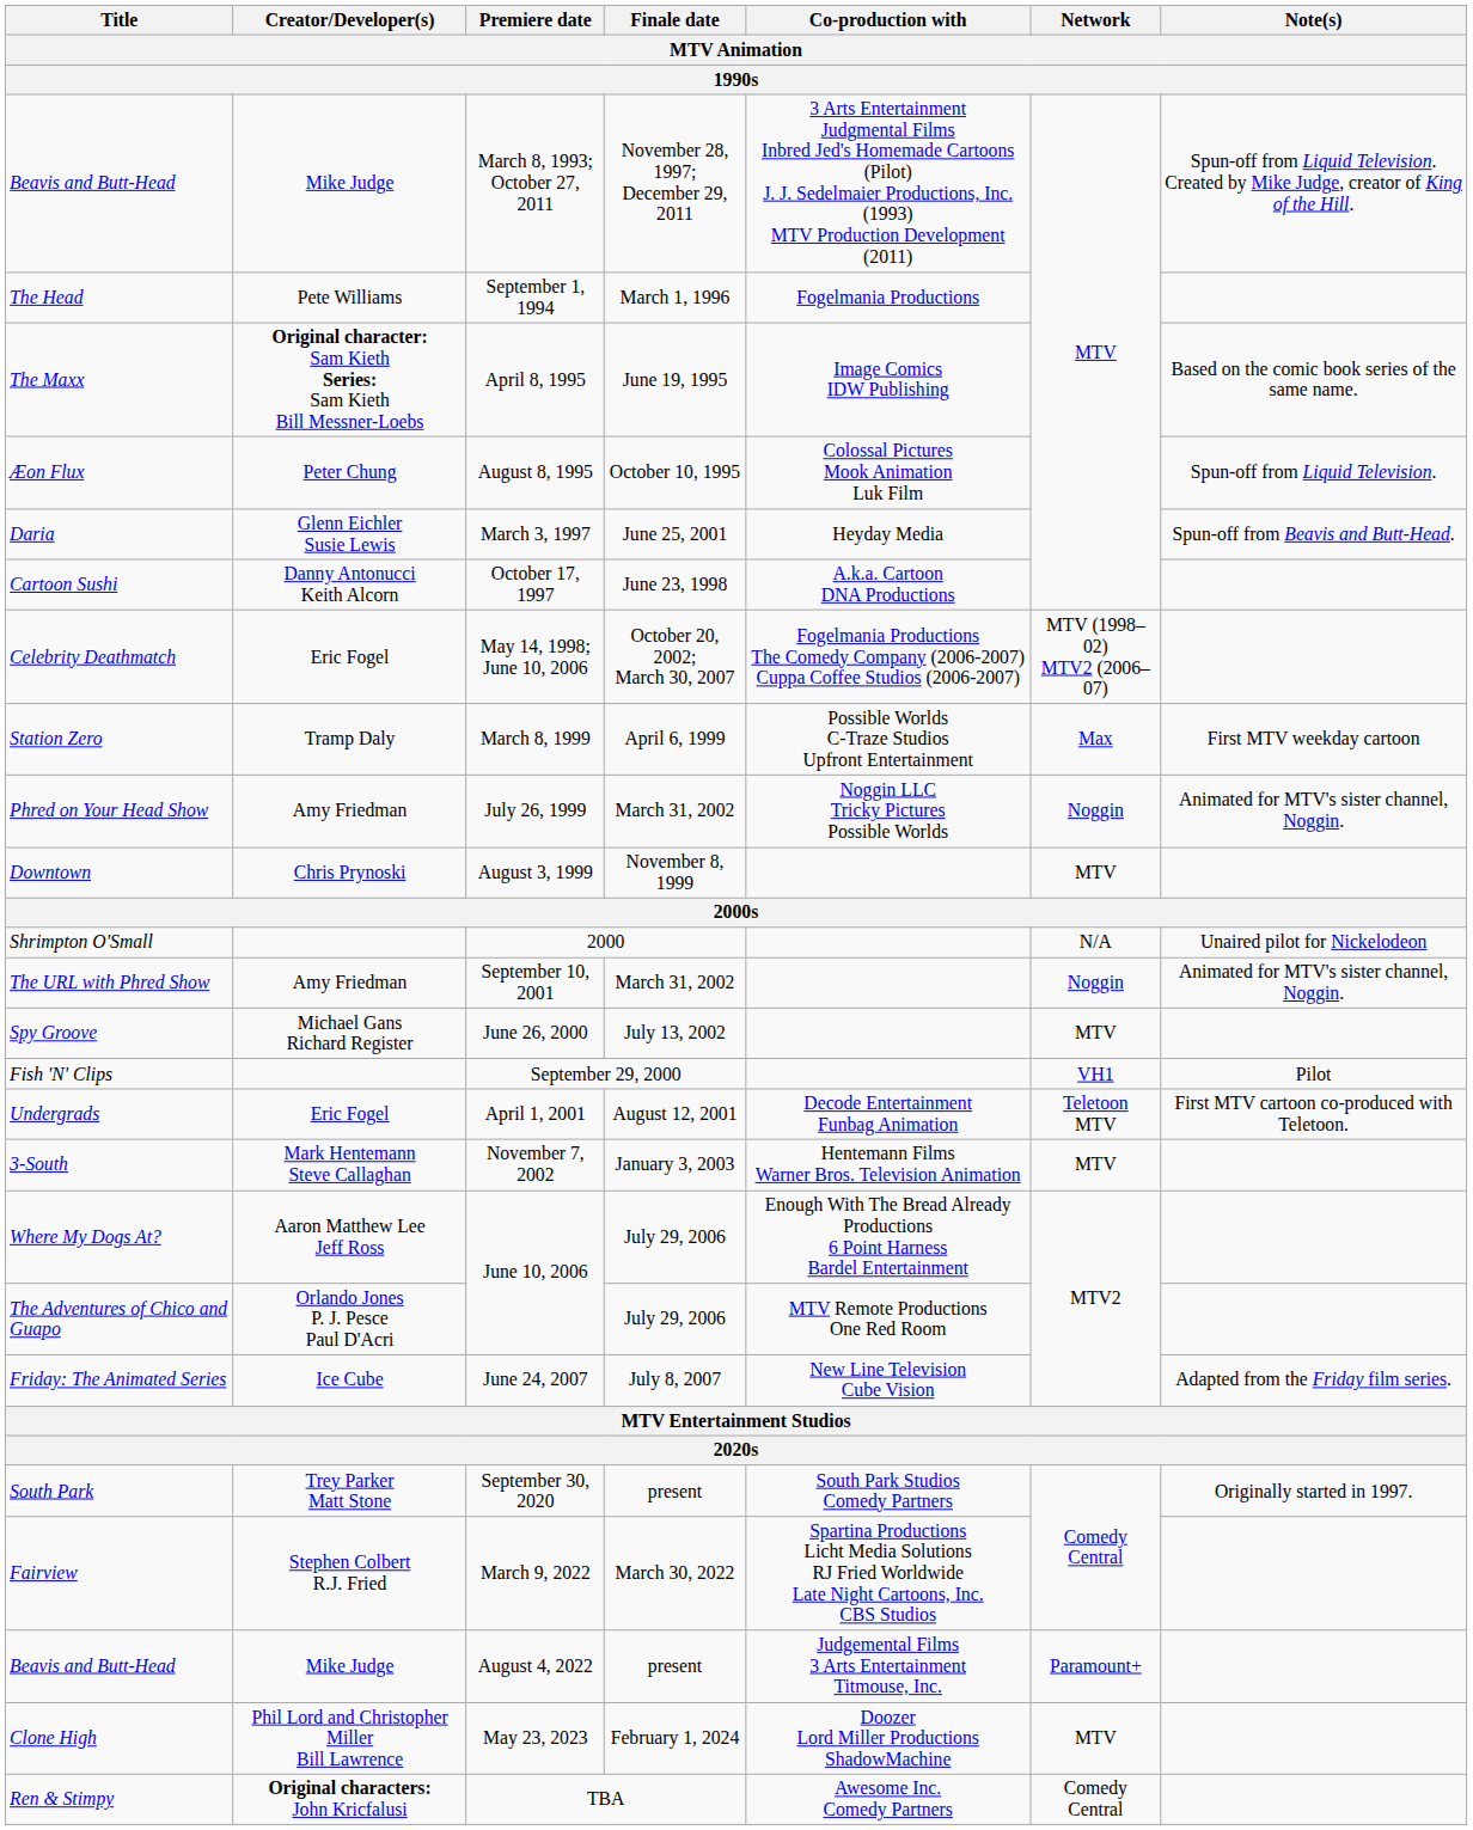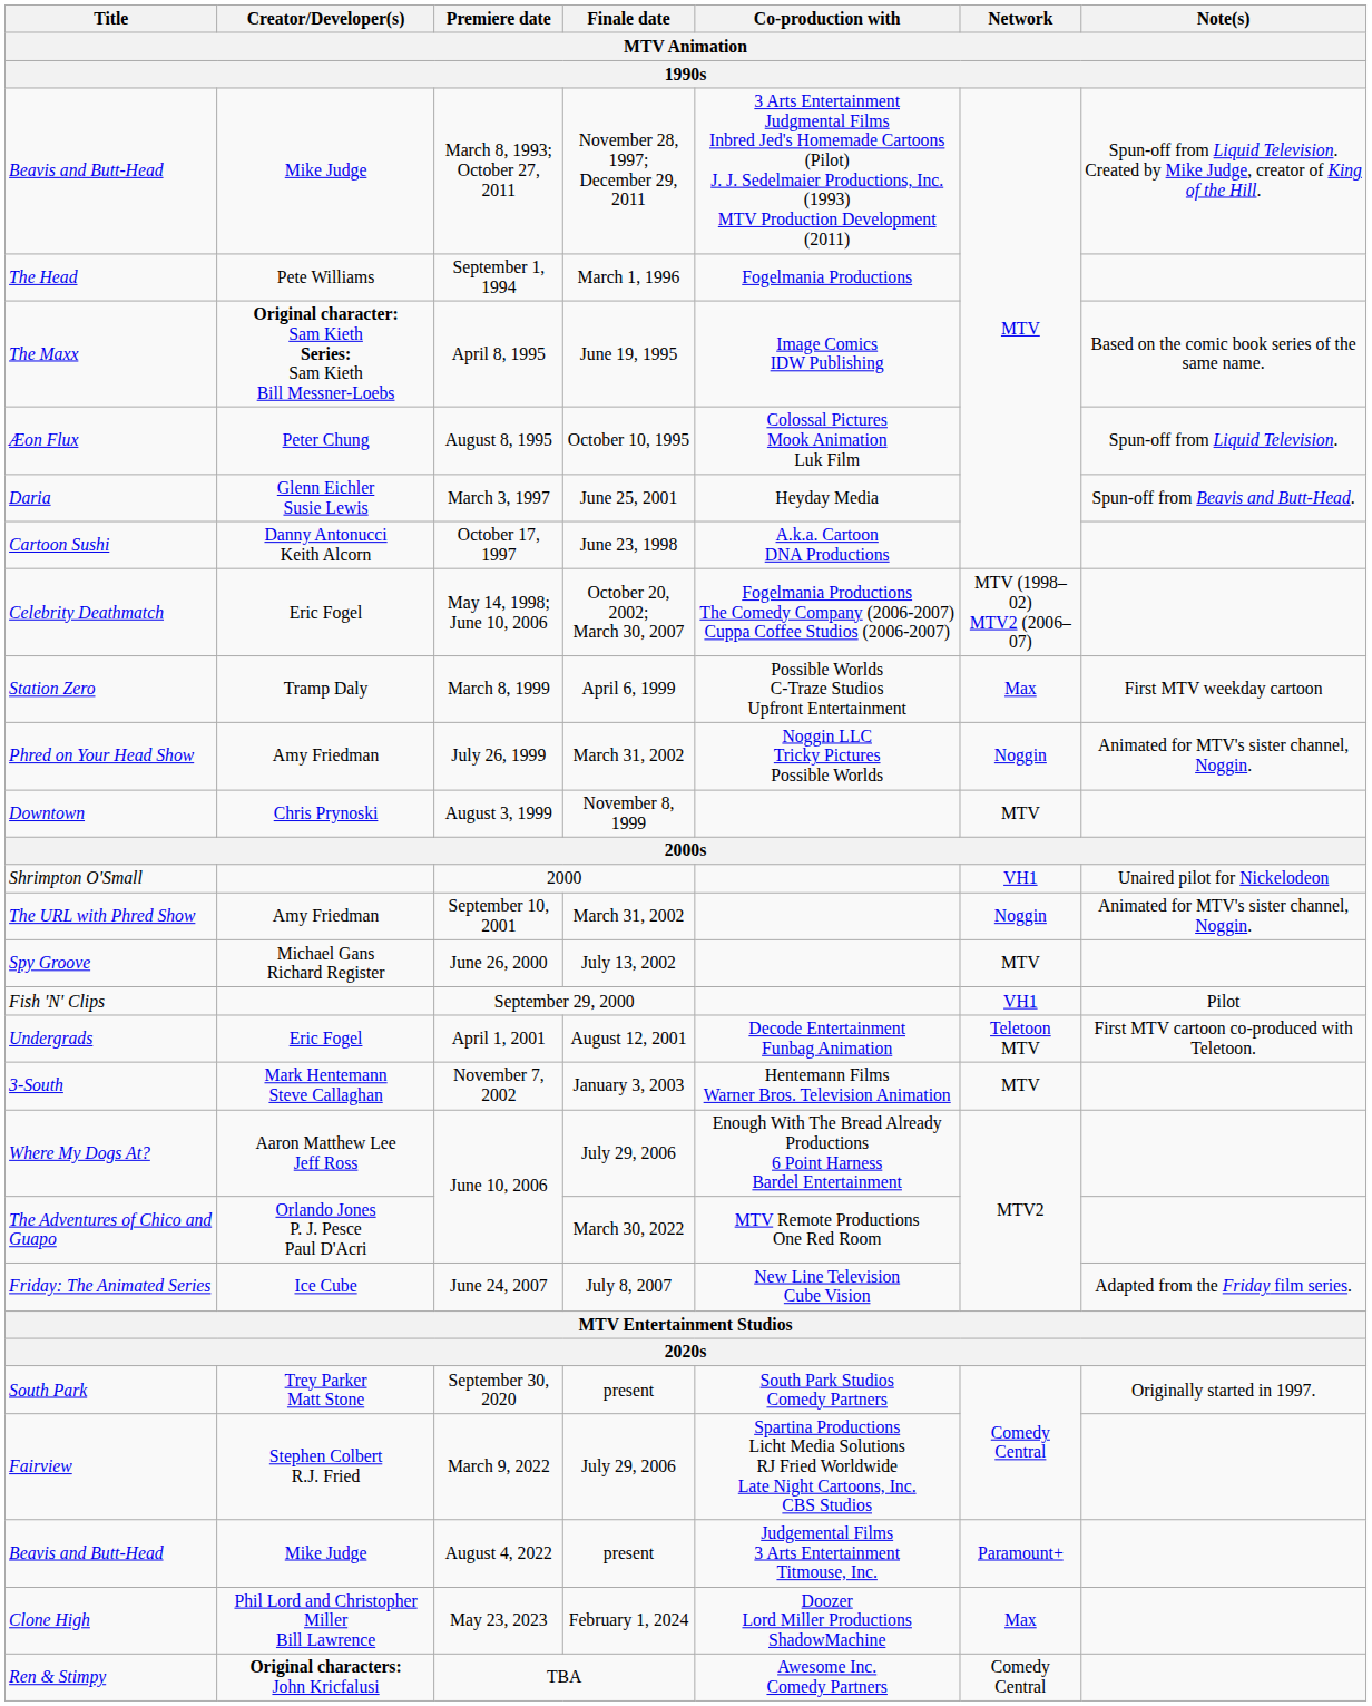 <table class="wikitable plainrowheaders sortable" style="text-align:center;">
 <tr>
 <th scope="col">Title</th>
 <th scope="col">Creator/Developer(s)</th>
 <th scope="col">Premiere date</th>
 <th scope="col">Finale date</th>
 <th scope="col">Co-production with</th>
 <th scope="col">Network</th>
 <th scope="col">Note(s)</th>
 </tr>
 <tr>
 <th colspan="7" style="background-color:#white;">MTV Animation</th>
 </tr>
 <tr>
 <th colspan="7" style="background-color:#white;">1990s</th>
 </tr>
 <tr>
 <td scope="row" style="text-align:left;"><em><a href='#'>Beavis and Butt-Head</a></em></td>
 <td><a href='#'>Mike Judge</a></td>
 <td>March 8, 1993;<br>October 27, 2011</td>
 <td>November 28, 1997;<br>December 29, 2011</td>
 <td><a href='#'>3 Arts Entertainment</a><br><a href='#'>Judgmental Films</a><br><a href='#'>Inbred Jed's Homemade Cartoons</a> (Pilot)<br><a href='#'>J. J. Sedelmaier Productions, Inc.</a> (1993)<br><a href='#'>MTV Production Development</a> (2011)</td>
 <td rowspan="6"><a href='#'>MTV</a></td>
 <td>Spun-off from <em><a href='#'>Liquid Television</a></em>.<br>Created by <a href='#'>Mike Judge</a>, creator of <em><a href='#'>King of the Hill</a></em>.</td>
 </tr>
 <tr>
 <td scope="row" style="text-align:left;"><em><a href='#'>The Head</a></em></td>
 <td>Pete Williams</td>
 <td>September 1, 1994</td>
 <td>March 1, 1996</td>
 <td><a href='#'>Fogelmania Productions</a></td>
 <td></td>
 </tr>
 <tr>
 <td scope="row" style="text-align:left;"><em><a href='#'>The Maxx</a></em></td>
 <td><strong>Original character:</strong><br><a href='#'>Sam Kieth</a><br><strong>Series:</strong><br>Sam Kieth<br><a href='#'>Bill Messner-Loebs</a></td>
 <td>April 8, 1995</td>
 <td>June 19, 1995</td>
 <td><a href='#'>Image Comics</a><br><a href='#'>IDW Publishing</a></td>
 <td>Based on the comic book series of the same name.</td>
 </tr>
 <tr>
 <td scope="row" style="text-align:left;"><em><a href='#'>Æon Flux</a></em></td>
 <td><a href='#'>Peter Chung</a></td>
 <td>August 8, 1995</td>
 <td>October 10, 1995</td>
 <td><a href='#'>Colossal Pictures</a><br><a href='#'>Mook Animation</a><br>Luk Film</td>
 <td>Spun-off from <em><a href='#'>Liquid Television</a></em>.</td>
 </tr>
 <tr>
 <td scope="row" style="text-align:left;"><em><a href='#'>Daria</a></em></td>
 <td><a href='#'>Glenn Eichler</a><br><a href='#'>Susie Lewis</a></td>
 <td>March 3, 1997</td>
 <td>June 25, 2001</td>
 <td>Heyday Media</td>
 <td>Spun-off from <em><a href='#'>Beavis and Butt-Head</a></em>.</td>
 </tr>
 <tr>
 <td scope="row" style="text-align:left;"><em><a href='#'>Cartoon Sushi</a></em></td>
 <td><a href='#'>Danny Antonucci</a><br>Keith Alcorn</td>
 <td>October 17, 1997</td>
 <td>June 23, 1998</td>
 <td><a href='#'>A.k.a. Cartoon</a><br><a href='#'>DNA Productions</a></td>
 <td></td>
 </tr>
 <tr>
 <td scope="row" style="text-align:left;"><em><a href='#'>Celebrity Deathmatch</a></em></td>
 <td>Eric Fogel</td>
 <td>May 14, 1998;<br>June 10, 2006</td>
 <td>October 20, 2002;<br>March 30, 2007</td>
 <td><a href='#'>Fogelmania Productions</a><br><a href='#'>The Comedy Company</a> (2006-2007)<br><a href='#'>Cuppa Coffee Studios</a> (2006-2007)</td>
 <td>MTV (1998–02)<br><a href='#'>MTV2</a> (2006–07)</td>
 <td></td>
 </tr>
 <tr>
 <td scope="row" style="text-align:left;"><em><a href='#'>Station Zero</a></em></td>
 <td>Tramp Daly</td>
 <td>March 8, 1999</td>
 <td>April 6, 1999</td>
 <td>Possible Worlds<br>C-Traze Studios<br>Upfront Entertainment</td>
 <td><a href='#'>Max</a></td>
 <td>First MTV weekday cartoon</td>
 </tr>
 <tr>
 <td scope="row" style="text-align:left;"><em><a href='#'>Phred on Your Head Show</a></em></td>
 <td>Amy Friedman</td>
 <td>July 26, 1999</td>
 <td>March 31, 2002</td>
 <td><a href='#'>Noggin LLC</a><br><a href='#'>Tricky Pictures</a><br>Possible Worlds</td>
 <td><a href='#'>Noggin</a></td>
 <td>Animated for MTV's sister channel, <a href='#'>Noggin</a>.</td>
 </tr>
 <tr>
 <td scope="row" style="text-align:left;"><em><a href='#'>Downtown</a></em></td>
 <td><a href='#'>Chris Prynoski</a></td>
 <td>August 3, 1999</td>
 <td>November 8, 1999</td>
 <td></td>
 <td>MTV</td>
 <td></td>
 </tr>
 <tr>
 <th colspan="7" style="background-color:#white;">2000s</th>
 </tr>
 <tr>
 <td scope="row" style="text-align:left;"><em>Shrimpton O'Small</em></td>
 <td></td>
 <td colspan="2">2000</td>
 <td></td>
-<td>N/A</td>
+<td><a href='#'>VH1</a></td>
 <td>Unaired pilot for <a href='#'>Nickelodeon</a></td>
 </tr>
 <tr>
 <td scope="row" style="text-align:left;"><em><a href='#'>The URL with Phred Show</a></em></td>
 <td>Amy Friedman</td>
 <td>September 10, 2001</td>
 <td>March 31, 2002</td>
 <td></td>
 <td><a href='#'>Noggin</a></td>
 <td>Animated for MTV's sister channel, <a href='#'>Noggin</a>.</td>
 </tr>
 <tr>
 <td scope="row" style="text-align:left;"><em><a href='#'>Spy Groove</a></em></td>
 <td>Michael Gans<br>Richard Register</td>
 <td>June 26, 2000</td>
 <td>July 13, 2002</td>
 <td></td>
 <td>MTV</td>
 <td></td>
 </tr>
 <tr>
 <td scope="row" style="text-align:left;"><em>Fish 'N' Clips</em></td>
 <td></td>
 <td colspan="2">September 29, 2000</td>
 <td></td>
 <td><a href='#'>VH1</a></td>
 <td>Pilot</td>
 </tr>
 <tr>
 <td scope="row" style="text-align:left;"><em><a href='#'>Undergrads</a></em></td>
 <td><a href='#'>Eric Fogel</a></td>
 <td>April 1, 2001</td>
 <td>August 12, 2001</td>
 <td><a href='#'>Decode Entertainment</a><br><a href='#'>Funbag Animation</a></td>
 <td><a href='#'>Teletoon</a><br>MTV</td>
 <td>First MTV cartoon co-produced with Teletoon.</td>
 </tr>
 <tr>
 <td scope="row" style="text-align:left;"><em><a href='#'>3-South</a></em></td>
 <td><a href='#'>Mark Hentemann</a><br><a href='#'>Steve Callaghan</a></td>
 <td>November 7, 2002</td>
 <td>January 3, 2003</td>
 <td>Hentemann Films<br><a href='#'>Warner Bros. Television Animation</a></td>
 <td>MTV</td>
 <td></td>
 </tr>
 <tr>
 <td scope="row" style="text-align:left;"><em><a href='#'>Where My Dogs At?</a></em></td>
 <td>Aaron Matthew Lee<br><a href='#'>Jeff Ross</a></td>
 <td rowspan="2">June 10, 2006</td>
 <td>July 29, 2006</td>
 <td>Enough With The Bread Already Productions<br><a href='#'>6 Point Harness</a><br><a href='#'>Bardel Entertainment</a></td>
 <td rowspan="3">MTV2</td>
 <td></td>
 </tr>
 <tr>
 <td scope="row" style="text-align:left;"><em><a href='#'>The Adventures of Chico and Guapo</a></em></td>
 <td><a href='#'>Orlando Jones</a><br>P. J. Pesce<br>Paul D'Acri</td>
-<td>July 29, 2006</td>
+<td>March 30, 2022</td>
 <td><a href='#'>MTV</a> Remote Productions<br>One Red Room</td>
 <td></td>
 </tr>
 <tr>
 <td scope="row" style="text-align:left;"><em><a href='#'>Friday: The Animated Series</a></em></td>
 <td><a href='#'>Ice Cube</a></td>
 <td>June 24, 2007</td>
 <td>July 8, 2007</td>
 <td><a href='#'>New Line Television</a><br><a href='#'>Cube Vision</a></td>
 <td>Adapted from the <a href='#'><em>Friday</em> film series</a>.</td>
 </tr>
 <tr>
 <th colspan="7" style="background-color:#white;">MTV Entertainment Studios</th>
 </tr>
 <tr>
 <th colspan="7" style="background-color:#white;">2020s</th>
 </tr>
 <tr>
 <td scope="row" style="text-align:left;"><em><a href='#'>South Park</a></em></td>
 <td><a href='#'>Trey Parker</a><br><a href='#'>Matt Stone</a></td>
 <td>September 30, 2020</td>
 <td>present</td>
 <td><a href='#'>South Park Studios</a> <br><a href='#'>Comedy Partners</a></td>
 <td rowspan="2"><a href='#'>Comedy Central</a></td>
 <td>Originally started in 1997.</td>
 </tr>
 <tr>
 <td scope="row" style="text-align:left;"><em><a href='#'>Fairview</a></em></td>
 <td><a href='#'>Stephen Colbert</a><br>R.J. Fried</td>
 <td>March 9, 2022</td>
-<td>March 30, 2022</td>
+<td>July 29, 2006</td>
 <td><a href='#'>Spartina Productions</a><br>Licht Media Solutions<br>RJ Fried Worldwide<br><a href='#'>Late Night Cartoons, Inc.</a><br><a href='#'>CBS Studios</a></td>
 <td></td>
 </tr>
 <tr>
 <td scope="row" style="text-align:left;"><em><a href='#'>Beavis and Butt-Head</a></em></td>
 <td><a href='#'>Mike Judge</a></td>
 <td>August 4, 2022</td>
 <td>present</td>
 <td><a href='#'>Judgemental Films</a><br><a href='#'>3 Arts Entertainment</a> <br><a href='#'>Titmouse, Inc.</a></td>
 <td><a href='#'>Paramount+</a></td>
 <td></td>
 </tr>
 <tr>
 <td scope="row" style="text-align:left;"><em><a href='#'>Clone High</a></em></td>
 <td><a href='#'>Phil Lord and Christopher Miller</a><br><a href='#'>Bill Lawrence</a></td>
 <td>May 23, 2023</td>
 <td>February 1, 2024</td>
 <td><a href='#'>Doozer</a><br><a href='#'>Lord Miller Productions</a><br><a href='#'>ShadowMachine</a></td>
-<td>MTV</td>
+<td><a href='#'>Max</a></td>
 <td></td>
 </tr>
 <tr>
 <td scope="row" style="text-align:left;"><em><a href='#'>Ren & Stimpy</a></em></td>
 <td><strong>Original characters:</strong><br><a href='#'>John Kricfalusi</a></td>
 <td colspan="2">TBA</td>
 <td><a href='#'>Awesome Inc.</a><br><a href='#'>Comedy Partners</a></td>
 <td>Comedy Central</td>
 <td></td>
 </tr>
 </table>
